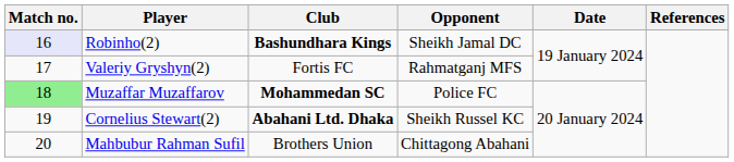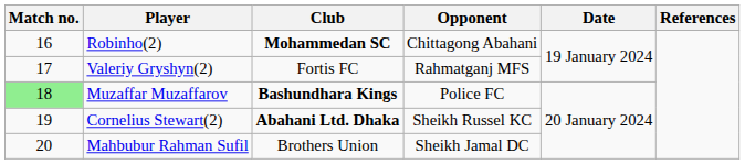 <table class="wikitable" style="text-align:center">
 <tr>
 <th>Match no.</th>
 <th>Player</th>
 <th>Club</th>
 <th>Opponent</th>
 <th>Date</th>
 <th><strong>References</strong></th>
 </tr>
 <tr>
-<td style="background: lavender;">16</td>
+<td>16</td>
 <td align="left"> <a href='#'>Robinho</a>(2)</td>
-<td><strong>Bashundhara Kings</strong></td>
-<td>Sheikh Jamal DC</td>
+<td><strong>Mohammedan SC</strong></td>
+<td>Chittagong Abahani</td>
 <td rowspan="2">19 January 2024</td>
 <td rowspan="5"></td>
 </tr>
 <tr>
 <td>17</td>
 <td align="left"> <a href='#'>Valeriy Gryshyn</a>(2)</td>
 <td>Fortis FC</td>
 <td>Rahmatganj MFS</td>
 </tr>
 <tr>
 <td style="background: lightgreen;">18</td>
 <td align="left"> <a href='#'>Muzaffar Muzaffarov</a></td>
-<td><strong>Mohammedan SC</strong></td>
+<td><strong>Bashundhara Kings</strong></td>
 <td>Police FC</td>
 <td rowspan="3">20 January 2024</td>
 </tr>
 <tr>
 <td>19</td>
 <td align="left"> <a href='#'>Cornelius Stewart</a>(2)</td>
 <td><strong>Abahani Ltd. Dhaka</strong></td>
 <td>Sheikh Russel KC</td>
 </tr>
 <tr>
 <td>20</td>
 <td align="left"> <a href='#'>Mahbubur Rahman Sufil</a></td>
 <td>Brothers Union</td>
-<td>Chittagong Abahani</td>
+<td>Sheikh Jamal DC</td>
 </tr>
 </table>
